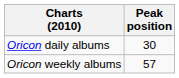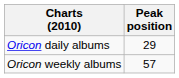 <table class="wikitable">
 <tr>
 <th>Charts<br>(2010)</th>
 <th>Peak<br>position</th>
 </tr>
 <tr>
 <td><em><a href='#'>Oricon</a></em> daily albums</td>
-<td align="center">30</td>
+<td align="center">29</td>
 </tr>
 <tr>
 <td><em>Oricon</em> weekly albums</td>
 <td align="center">57</td>
 </tr>
 </table>
